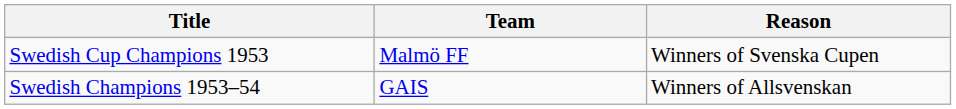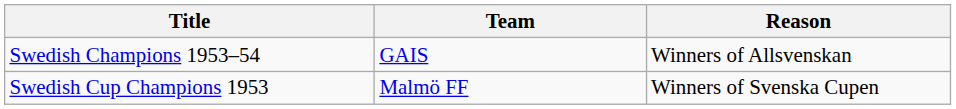 <table class="wikitable" style="text-align: left;">
 <tr>
 <th style="width: 275px;">Title</th>
 <th style="width: 200px;">Team</th>
 <th style="width: 225px;">Reason</th>
 </tr>
 <tr>
+<td><a href='#'>Swedish Champions</a> 1953–54</td>
+<td><a href='#'>GAIS</a></td>
+<td>Winners of Allsvenskan</td>
+</tr>
+<tr>
 <td><a href='#'>Swedish Cup Champions</a> 1953</td>
 <td><a href='#'>Malmö FF</a></td>
 <td>Winners of Svenska Cupen</td>
 </tr>
-<tr>
-<td><a href='#'>Swedish Champions</a> 1953–54</td>
-<td><a href='#'>GAIS</a></td>
-<td>Winners of Allsvenskan</td>
-</tr>
 </table>
